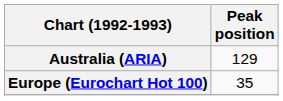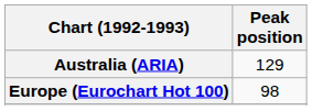 <table class="wikitable sortable plainrowheaders" style="text-align:center">
 <tr>
 <th>Chart (1992-1993)</th>
 <th>Peak<br>position</th>
 </tr>
 <tr>
 <th scope="row">Australia (<a href='#'>ARIA</a>)</th>
 <td>129</td>
 </tr>
 <tr>
 <th scope="row">Europe (<a href='#'>Eurochart Hot 100</a>)</th>
-<td>35</td>
+<td>98</td>
 </tr>
 <tr>
 </tr>
 <tr>
 </tr>
 <tr>
 </tr>
 </table>
